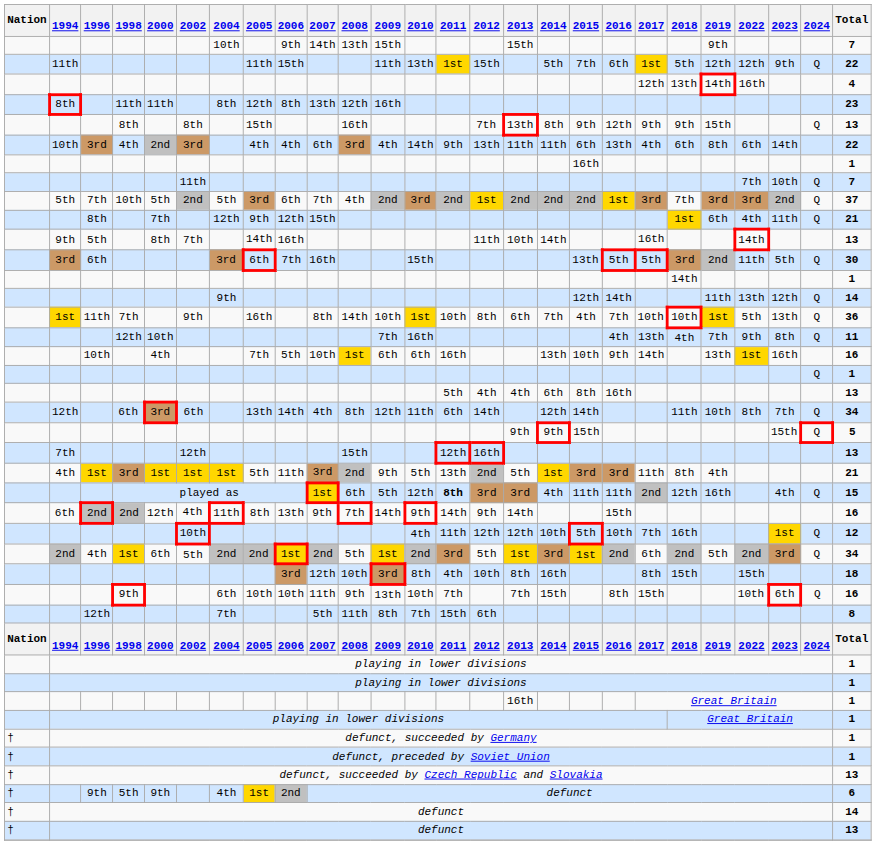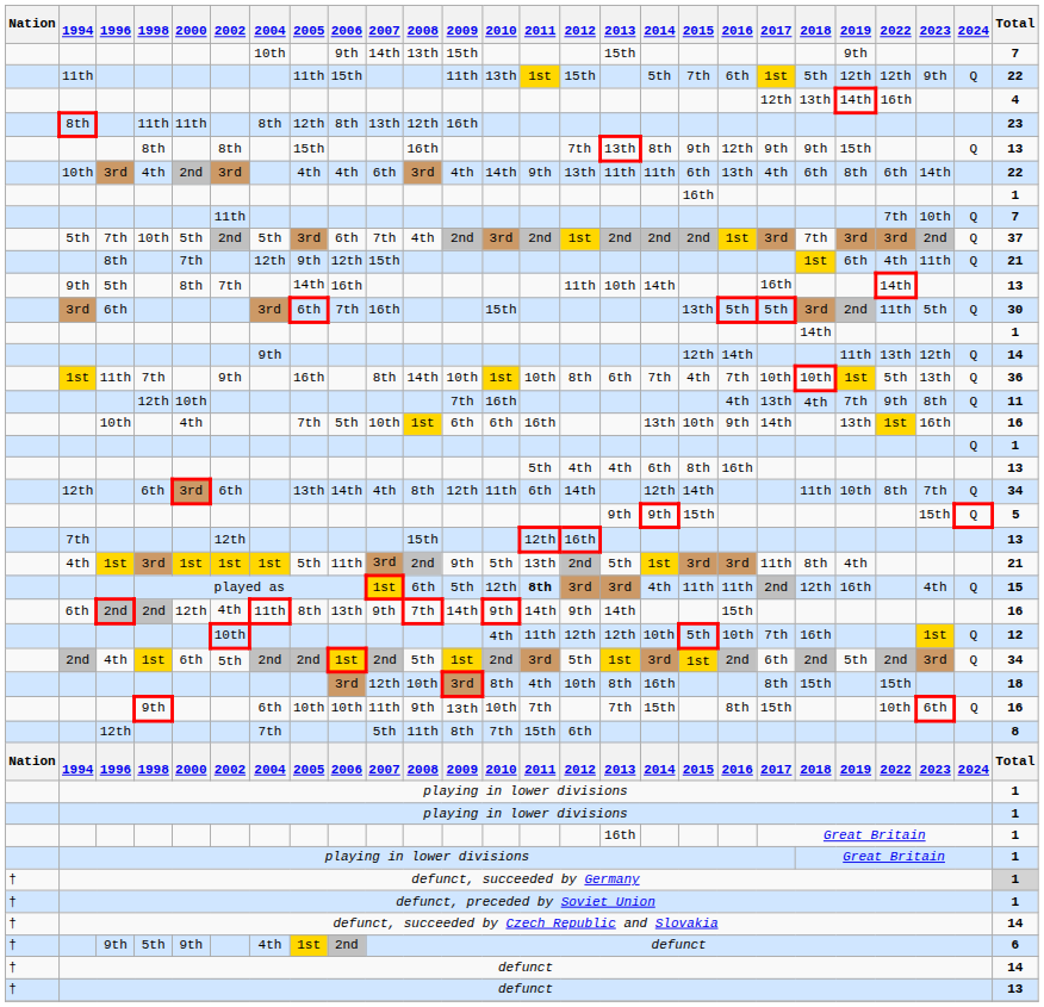 <table class="wikitable" style="text-align:center; font-size:90%">
 <tr>
 <th>Nation</th>
 <th><br><a href='#'>1994</a></th>
 <th><br><a href='#'>1996</a></th>
 <th><br><a href='#'>1998</a></th>
 <th><br><a href='#'>2000</a></th>
 <th><br><a href='#'>2002</a></th>
 <th><br><a href='#'>2004</a></th>
 <th><br><a href='#'>2005</a></th>
 <th><br><a href='#'>2006</a></th>
 <th><br><a href='#'>2007</a></th>
 <th><br><a href='#'>2008</a></th>
 <th><br><a href='#'>2009</a></th>
 <th><br><a href='#'>2010</a></th>
 <th><br><a href='#'>2011</a></th>
 <th><br><a href='#'>2012</a></th>
 <th><br><a href='#'>2013</a></th>
 <th><br><a href='#'>2014</a></th>
 <th><br><a href='#'>2015</a></th>
 <th><br><a href='#'>2016</a></th>
 <th><br><a href='#'>2017</a></th>
 <th><br><a href='#'>2018</a></th>
 <th><br><a href='#'>2019</a></th>
 <th><br><a href='#'>2022</a></th>
 <th><br><a href='#'>2023</a></th>
 <th><br><a href='#'>2024</a></th>
 <th>Total</th>
 </tr>
 <tr>
 <td align=left></td>
 <td></td>
 <td></td>
 <td></td>
 <td></td>
 <td></td>
 <td>10th</td>
 <td></td>
 <td>9th</td>
 <td>14th</td>
 <td>13th</td>
 <td>15th</td>
 <td></td>
 <td></td>
 <td></td>
 <td>15th</td>
 <td></td>
 <td></td>
 <td></td>
 <td></td>
 <td></td>
 <td>9th</td>
 <td></td>
 <td></td>
 <td></td>
 <td><strong>7</strong></td>
 </tr>
 <tr bgcolor="#D0E6FF">
 <td align=left></td>
 <td>11th</td>
 <td></td>
 <td></td>
 <td></td>
 <td></td>
 <td></td>
 <td>11th</td>
 <td>15th</td>
 <td></td>
 <td></td>
 <td>11th</td>
 <td>13th</td>
 <td bgcolor="gold">1st</td>
 <td>15th</td>
 <td></td>
 <td>5th</td>
 <td>7th</td>
 <td>6th</td>
 <td bgcolor="gold">1st</td>
 <td>5th</td>
 <td>12th</td>
 <td>12th</td>
 <td>9th</td>
 <td>Q</td>
 <td><strong>22</strong></td>
 </tr>
 <tr>
 <td align=left></td>
 <td></td>
 <td></td>
 <td></td>
 <td></td>
 <td></td>
 <td></td>
 <td></td>
 <td></td>
 <td></td>
 <td></td>
 <td></td>
 <td></td>
 <td></td>
 <td></td>
 <td></td>
 <td></td>
 <td></td>
 <td></td>
 <td>12th</td>
 <td>13th</td>
 <td style="border: 3px solid red">14th</td>
 <td>16th</td>
 <td></td>
 <td></td>
 <td><strong>4</strong></td>
 </tr>
 <tr bgcolor="#D0E6FF">
 <td align=left></td>
 <td style="border: 3px solid red">8th</td>
 <td></td>
 <td>11th</td>
 <td>11th</td>
 <td></td>
 <td>8th</td>
 <td>12th</td>
 <td>8th</td>
 <td>13th</td>
 <td>12th</td>
 <td>16th</td>
 <td></td>
 <td></td>
 <td></td>
 <td></td>
 <td></td>
 <td></td>
 <td></td>
 <td></td>
 <td></td>
 <td></td>
 <td></td>
 <td></td>
 <td></td>
 <td><strong>23</strong></td>
 </tr>
 <tr>
 <td align=left></td>
 <td></td>
 <td></td>
 <td>8th</td>
 <td></td>
 <td>8th</td>
 <td></td>
 <td>15th</td>
 <td></td>
 <td></td>
 <td>16th</td>
 <td></td>
 <td></td>
 <td></td>
 <td>7th</td>
 <td style="border: 3px solid red">13th</td>
 <td>8th</td>
 <td>9th</td>
 <td>12th</td>
 <td>9th</td>
 <td>9th</td>
 <td>15th</td>
 <td></td>
 <td></td>
 <td>Q</td>
 <td><strong>13</strong></td>
 </tr>
 <tr bgcolor="#D0E6FF">
 <td align=left></td>
 <td>10th</td>
 <td bgcolor="#cc9966">3rd</td>
 <td>4th</td>
 <td bgcolor="silver">2nd</td>
 <td bgcolor="#cc9966">3rd</td>
 <td></td>
 <td>4th</td>
 <td>4th</td>
 <td>6th</td>
 <td bgcolor="#cc9966">3rd</td>
 <td>4th</td>
 <td>14th</td>
 <td>9th</td>
 <td>13th</td>
 <td>11th</td>
 <td>11th</td>
 <td>6th</td>
 <td>13th</td>
 <td>4th</td>
 <td>6th</td>
 <td>8th</td>
 <td>6th</td>
 <td>14th</td>
 <td></td>
 <td><strong>22</strong></td>
 </tr>
 <tr>
 <td align=left></td>
 <td></td>
 <td></td>
 <td></td>
 <td></td>
 <td></td>
 <td></td>
 <td></td>
 <td></td>
 <td></td>
 <td></td>
 <td></td>
 <td></td>
 <td></td>
 <td></td>
 <td></td>
 <td></td>
 <td>16th</td>
 <td></td>
 <td></td>
 <td></td>
 <td></td>
 <td></td>
 <td></td>
 <td></td>
 <td><strong>1</strong></td>
 </tr>
 <tr bgcolor="#D0E6FF">
 <td align=left></td>
 <td></td>
 <td></td>
 <td></td>
 <td></td>
 <td>11th</td>
 <td></td>
 <td></td>
 <td></td>
 <td></td>
 <td></td>
 <td></td>
 <td></td>
 <td></td>
 <td></td>
 <td></td>
 <td></td>
 <td></td>
 <td></td>
 <td></td>
 <td></td>
 <td></td>
 <td>7th</td>
 <td>10th</td>
 <td>Q</td>
 <td><strong>7</strong></td>
 </tr>
 <tr>
 <td align=left></td>
 <td>5th</td>
 <td>7th</td>
 <td>10th</td>
 <td>5th</td>
 <td bgcolor="silver">2nd</td>
 <td>5th</td>
 <td bgcolor="#cc9966">3rd</td>
 <td>6th</td>
 <td>7th</td>
 <td>4th</td>
 <td bgcolor="silver">2nd</td>
 <td bgcolor="#cc9966">3rd</td>
 <td bgcolor="silver">2nd</td>
 <td bgcolor="gold">1st</td>
 <td bgcolor="silver">2nd</td>
 <td bgcolor="silver">2nd</td>
 <td bgcolor="silver">2nd</td>
 <td bgcolor="gold">1st</td>
 <td bgcolor="#cc9966">3rd</td>
 <td>7th</td>
 <td bgcolor="#cc9966">3rd</td>
 <td bgcolor="#cc9966">3rd</td>
 <td bgcolor="silver">2nd</td>
 <td>Q</td>
 <td><strong>37</strong></td>
 </tr>
 <tr bgcolor="#D0E6FF">
 <td align=left></td>
 <td></td>
 <td>8th</td>
 <td></td>
 <td>7th</td>
 <td></td>
 <td>12th</td>
 <td>9th</td>
 <td>12th</td>
 <td>15th</td>
 <td></td>
 <td></td>
 <td></td>
 <td></td>
 <td></td>
 <td></td>
 <td></td>
 <td></td>
 <td></td>
 <td></td>
 <td bgcolor="gold">1st</td>
 <td>6th</td>
 <td>4th</td>
 <td>11th</td>
 <td>Q</td>
 <td><strong>21</strong></td>
 </tr>
 <tr>
 <td align=left></td>
 <td>9th</td>
 <td>5th</td>
 <td></td>
 <td>8th</td>
 <td>7th</td>
 <td></td>
 <td>14th</td>
 <td>16th</td>
 <td></td>
 <td></td>
 <td></td>
 <td></td>
 <td></td>
 <td>11th</td>
 <td>10th</td>
 <td>14th</td>
 <td></td>
 <td></td>
 <td>16th</td>
 <td></td>
 <td></td>
 <td style="border: 3px solid red">14th</td>
 <td></td>
 <td></td>
 <td><strong>13</strong></td>
 </tr>
 <tr bgcolor="#D0E6FF">
 <td align=left></td>
 <td bgcolor="#cc9966">3rd</td>
 <td>6th</td>
 <td></td>
 <td></td>
 <td></td>
 <td bgcolor="#cc9966">3rd</td>
 <td style="border: 3px solid red">6th</td>
 <td>7th</td>
 <td>16th</td>
 <td></td>
 <td></td>
 <td>15th</td>
 <td></td>
 <td></td>
 <td></td>
 <td></td>
 <td>13th</td>
 <td style="border: 3px solid red">5th</td>
 <td style="border: 3px solid red">5th</td>
 <td bgcolor="#cc9966">3rd</td>
 <td bgcolor="silver">2nd</td>
 <td>11th</td>
 <td>5th</td>
 <td>Q</td>
 <td><strong>30</strong></td>
 </tr>
 <tr>
 <td align=left></td>
 <td></td>
 <td></td>
 <td></td>
 <td></td>
 <td></td>
 <td></td>
 <td></td>
 <td></td>
 <td></td>
 <td></td>
 <td></td>
 <td></td>
 <td></td>
 <td></td>
 <td></td>
 <td></td>
 <td></td>
 <td></td>
 <td></td>
 <td>14th</td>
 <td></td>
 <td></td>
 <td></td>
 <td></td>
 <td><strong>1</strong></td>
 </tr>
 <tr bgcolor="#D0E6FF">
 <td align=left></td>
 <td></td>
 <td></td>
 <td></td>
 <td></td>
 <td></td>
 <td>9th</td>
 <td></td>
 <td></td>
 <td></td>
 <td></td>
 <td></td>
 <td></td>
 <td></td>
 <td></td>
 <td></td>
 <td></td>
 <td>12th</td>
 <td>14th</td>
 <td></td>
 <td></td>
 <td>11th</td>
 <td>13th</td>
 <td>12th</td>
 <td>Q</td>
 <td><strong>14</strong></td>
 </tr>
 <tr>
 <td align=left></td>
 <td bgcolor="gold">1st</td>
 <td>11th</td>
 <td>7th</td>
 <td></td>
 <td>9th</td>
 <td></td>
 <td>16th</td>
 <td></td>
 <td>8th</td>
 <td>14th</td>
 <td>10th</td>
 <td bgcolor="gold">1st</td>
 <td>10th</td>
 <td>8th</td>
 <td>6th</td>
 <td>7th</td>
 <td>4th</td>
 <td>7th</td>
 <td>10th</td>
 <td style="border: 3px solid red">10th</td>
 <td bgcolor=gold>1st</td>
 <td>5th</td>
 <td>13th</td>
 <td>Q</td>
 <td><strong>36</strong></td>
 </tr>
 <tr bgcolor="#D0E6FF">
 <td align=left></td>
 <td></td>
 <td></td>
 <td>12th</td>
 <td>10th</td>
 <td></td>
 <td></td>
 <td></td>
 <td></td>
 <td></td>
 <td></td>
 <td>7th</td>
 <td>16th</td>
 <td></td>
 <td></td>
 <td></td>
 <td></td>
 <td></td>
 <td>4th</td>
 <td>13th</td>
 <td>4th</td>
 <td>7th</td>
 <td>9th</td>
 <td>8th</td>
 <td>Q</td>
 <td><strong>11</strong></td>
 </tr>
 <tr>
 <td align=left></td>
 <td></td>
 <td>10th</td>
 <td></td>
 <td>4th</td>
 <td></td>
 <td></td>
 <td>7th</td>
 <td>5th</td>
 <td>10th</td>
 <td bgcolor="gold">1st</td>
 <td>6th</td>
 <td>6th</td>
 <td>16th</td>
 <td></td>
 <td></td>
 <td>13th</td>
 <td>10th</td>
 <td>9th</td>
 <td>14th</td>
 <td></td>
 <td>13th</td>
 <td bgcolor="gold">1st</td>
 <td>16th</td>
 <td></td>
 <td><strong>16</strong></td>
 </tr>
 <tr bgcolor="#D0E6FF">
 <td align=left></td>
 <td></td>
 <td></td>
 <td></td>
 <td></td>
 <td></td>
 <td></td>
 <td></td>
 <td></td>
 <td></td>
 <td></td>
 <td></td>
 <td></td>
 <td></td>
 <td></td>
 <td></td>
 <td></td>
 <td></td>
 <td></td>
 <td></td>
 <td></td>
 <td></td>
 <td></td>
 <td></td>
 <td>Q</td>
 <td><strong>1</strong></td>
 </tr>
 <tr>
 <td align="left"></td>
 <td></td>
 <td></td>
 <td></td>
 <td></td>
 <td></td>
 <td></td>
 <td></td>
 <td></td>
 <td></td>
 <td></td>
 <td></td>
 <td></td>
 <td>5th</td>
 <td>4th</td>
 <td>4th</td>
 <td>6th</td>
 <td>8th</td>
 <td>16th</td>
 <td></td>
 <td></td>
 <td></td>
 <td></td>
 <td></td>
 <td></td>
 <td><strong>13</strong></td>
 </tr>
 <tr bgcolor="#D0E6FF">
 <td align="left"></td>
 <td>12th</td>
 <td></td>
 <td>6th</td>
 <td style="border: 3px solid red" bgcolor="#cc9966">3rd</td>
 <td>6th</td>
 <td></td>
 <td>13th</td>
 <td>14th</td>
 <td>4th</td>
 <td>8th</td>
 <td>12th</td>
 <td>11th</td>
 <td>6th</td>
 <td>14th</td>
 <td></td>
 <td>12th</td>
 <td>14th</td>
 <td></td>
 <td></td>
 <td>11th</td>
 <td>10th</td>
 <td>8th</td>
 <td>7th</td>
 <td>Q</td>
 <td><strong>34</strong></td>
 </tr>
 <tr>
 <td align="left"></td>
 <td></td>
 <td></td>
 <td></td>
 <td></td>
 <td></td>
 <td></td>
 <td></td>
 <td></td>
 <td></td>
 <td></td>
 <td></td>
 <td></td>
 <td></td>
 <td></td>
 <td>9th</td>
 <td style="border: 3px solid red">9th</td>
 <td>15th</td>
 <td></td>
 <td></td>
 <td></td>
 <td></td>
 <td></td>
 <td>15th</td>
 <td style="border: 3px solid red">Q</td>
 <td><strong>5</strong></td>
 </tr>
 <tr bgcolor="#D0E6FF">
 <td align="left"></td>
 <td>7th</td>
 <td></td>
 <td></td>
 <td></td>
 <td>12th</td>
 <td></td>
 <td></td>
 <td></td>
 <td></td>
 <td>15th</td>
 <td></td>
 <td></td>
 <td style="border: 3px solid red">12th</td>
 <td style="border: 3px solid red">16th</td>
 <td></td>
 <td></td>
 <td></td>
 <td></td>
 <td></td>
 <td></td>
 <td></td>
 <td></td>
 <td></td>
 <td></td>
 <td><strong>13</strong></td>
 </tr>
 <tr>
 <td align="left"></td>
 <td>4th</td>
 <td bgcolor="gold">1st</td>
 <td bgcolor="#cc9966">3rd</td>
 <td bgcolor="gold">1st</td>
 <td bgcolor="gold">1st</td>
 <td bgcolor="gold">1st</td>
 <td>5th</td>
 <td>11th</td>
 <td bgcolor="#cc9966">3rd</td>
 <td bgcolor="silver">2nd</td>
 <td>9th</td>
 <td>5th</td>
 <td>13th</td>
 <td bgcolor="silver">2nd</td>
 <td>5th</td>
 <td bgcolor="gold">1st</td>
 <td bgcolor="#cc9966">3rd</td>
 <td bgcolor="#cc9966">3rd</td>
 <td>11th</td>
 <td>8th</td>
 <td>4th</td>
 <td></td>
 <td></td>
 <td></td>
 <td><strong>21</strong></td>
 </tr>
 <tr bgcolor="#D0E6FF">
 <td align="left"></td>
 <td></td>
 <td></td>
 <td colspan="6">played as </td>
 <td style="border: 3px solid red" bgcolor="gold">1st</td>
 <td>6th</td>
 <td>5th</td>
 <td>12th</td>
 <td><strong>8th</strong></td>
 <td bgcolor="#cc9966">3rd</td>
 <td bgcolor="#cc9966">3rd</td>
 <td>4th</td>
 <td>11th</td>
 <td>11th</td>
 <td bgcolor="silver">2nd</td>
 <td>12th</td>
 <td>16th</td>
 <td></td>
 <td>4th</td>
 <td>Q</td>
 <td><strong>15</strong></td>
 </tr>
 <tr>
 <td align="left"></td>
 <td>6th</td>
 <td style="border: 3px solid red" bgcolor="silver">2nd</td>
 <td bgcolor="silver">2nd</td>
 <td>12th</td>
 <td>4th</td>
 <td style="border: 3px solid red">11th</td>
 <td>8th</td>
 <td>13th</td>
 <td>9th</td>
 <td style="border: 3px solid red">7th</td>
 <td>14th</td>
 <td style="border: 3px solid red">9th</td>
 <td>14th</td>
 <td>9th</td>
 <td>14th</td>
 <td></td>
 <td></td>
 <td>15th</td>
 <td></td>
 <td></td>
 <td></td>
 <td></td>
 <td></td>
 <td></td>
 <td><strong>16</strong></td>
 </tr>
 <tr bgcolor="#D0E6FF">
 <td align="left"></td>
 <td></td>
 <td></td>
 <td></td>
 <td></td>
 <td style="border: 3px solid red">10th</td>
 <td></td>
 <td></td>
 <td></td>
 <td></td>
 <td></td>
 <td></td>
 <td>4th</td>
 <td>11th</td>
 <td>12th</td>
 <td>12th</td>
 <td>10th</td>
 <td style="border: 3px solid red">5th</td>
 <td>10th</td>
 <td>7th</td>
 <td>16th</td>
 <td></td>
 <td></td>
 <td bgcolor="gold">1st</td>
 <td>Q</td>
 <td><strong>12</strong></td>
 </tr>
 <tr>
 <td align="left"></td>
 <td bgcolor="silver">2nd</td>
 <td>4th</td>
 <td bgcolor="gold">1st</td>
 <td>6th</td>
 <td>5th</td>
 <td bgcolor="silver">2nd</td>
 <td bgcolor="silver">2nd</td>
 <td style="border: 3px solid red" bgcolor="gold">1st</td>
 <td bgcolor="silver">2nd</td>
 <td>5th</td>
 <td bgcolor="gold">1st</td>
 <td bgcolor="silver">2nd</td>
 <td bgcolor="#cc9966">3rd</td>
 <td>5th</td>
 <td bgcolor="gold">1st</td>
 <td bgcolor="#cc9966">3rd</td>
 <td bgcolor="gold">1st</td>
 <td bgcolor="silver">2nd</td>
 <td>6th</td>
 <td bgcolor="silver">2nd</td>
 <td>5th</td>
 <td bgcolor="silver">2nd</td>
 <td bgcolor="#cc9966">3rd</td>
 <td>Q</td>
 <td><strong>34</strong></td>
 </tr>
 <tr bgcolor="#D0E6FF">
 <td align="left"></td>
 <td></td>
 <td></td>
 <td></td>
 <td></td>
 <td></td>
 <td></td>
 <td></td>
 <td bgcolor="#cc9966">3rd</td>
 <td>12th</td>
 <td>10th</td>
 <td style="border: 3px solid red" bgcolor="#cc9966">3rd</td>
 <td>8th</td>
 <td>4th</td>
 <td>10th</td>
 <td>8th</td>
 <td>16th</td>
 <td></td>
 <td></td>
 <td>8th</td>
 <td>15th</td>
 <td></td>
 <td>15th</td>
 <td></td>
 <td></td>
 <td><strong>18</strong></td>
 </tr>
 <tr>
 <td align="left"></td>
 <td></td>
 <td></td>
 <td style="border: 3px solid red">9th</td>
 <td></td>
 <td></td>
 <td>6th</td>
 <td>10th</td>
 <td>10th</td>
 <td>11th</td>
 <td>9th</td>
 <td>13th</td>
 <td>10th</td>
 <td>7th</td>
 <td></td>
 <td>7th</td>
 <td>15th</td>
 <td></td>
 <td>8th</td>
 <td>15th</td>
 <td></td>
 <td></td>
 <td>10th</td>
 <td style="border: 3px solid red">6th</td>
 <td>Q</td>
 <td><strong>16</strong></td>
 </tr>
 <tr bgcolor="#D0E6FF">
 <td align="left"></td>
 <td></td>
 <td>12th</td>
 <td></td>
 <td></td>
 <td></td>
 <td>7th</td>
 <td></td>
 <td></td>
 <td>5th</td>
 <td>11th</td>
 <td>8th</td>
 <td>7th</td>
 <td>15th</td>
 <td>6th</td>
 <td></td>
 <td></td>
 <td></td>
 <td></td>
 <td></td>
 <td></td>
 <td></td>
 <td></td>
 <td></td>
 <td></td>
 <td><strong>8</strong></td>
 </tr>
 <tr>
 <th>Nation</th>
 <th><br><a href='#'>1994</a></th>
 <th><br><a href='#'>1996</a></th>
 <th><br><a href='#'>1998</a></th>
 <th><br><a href='#'>2000</a></th>
 <th><br><a href='#'>2002</a></th>
 <th><br><a href='#'>2004</a></th>
 <th><br><a href='#'>2005</a></th>
 <th><br><a href='#'>2006</a></th>
 <th><br><a href='#'>2007</a></th>
 <th><br><a href='#'>2008</a></th>
 <th><br><a href='#'>2009</a></th>
 <th><br><a href='#'>2010</a></th>
 <th><br><a href='#'>2011</a></th>
 <th><br><a href='#'>2012</a></th>
 <th><br><a href='#'>2013</a></th>
 <th><br><a href='#'>2014</a></th>
 <th><br><a href='#'>2015</a></th>
 <th><br><a href='#'>2016</a></th>
 <th><br><a href='#'>2017</a></th>
 <th><br><a href='#'>2018</a></th>
 <th><br><a href='#'>2019</a></th>
 <th><br><a href='#'>2022</a></th>
 <th><br><a href='#'>2023</a></th>
 <th><br><a href='#'>2024</a></th>
 <th>Total</th>
 </tr>
 <tr>
 <td align="left"></td>
 <td colspan="24"><em>playing in lower divisions</em></td>
 <td><strong>1</strong></td>
 </tr>
 <tr bgcolor="#D0E6FF">
 <td align="left"></td>
 <td colspan="24"><em>playing in lower divisions</em></td>
 <td><strong>1</strong></td>
 </tr>
 <tr>
 <td align="left"><em></em></td>
 <td></td>
 <td></td>
 <td></td>
 <td></td>
 <td></td>
 <td></td>
 <td></td>
 <td></td>
 <td></td>
 <td></td>
 <td></td>
 <td></td>
 <td></td>
 <td></td>
 <td>16th</td>
 <td></td>
 <td></td>
 <td></td>
 <td colspan="6"> <em><a href='#'>Great Britain</a></em></td>
 <td><strong>1</strong></td>
 </tr>
 <tr bgcolor="#D0E6FF">
 <td align="left"><em></em></td>
 <td colspan="19"><em>playing in lower divisions</em></td>
 <td colspan="5"> <em><a href='#'>Great Britain</a></em></td>
 <td><strong>1</strong></td>
 </tr>
 <tr>
 <td align="left"><em></em>  †</td>
 <td colspan="24"><em>defunct, succeeded by <a href='#'>Germany</a></em></td>
-<td><strong>1</strong></td>
+<td style="background: lightgrey;"><strong>1</strong></td>
 </tr>
 <tr bgcolor="#D0E6FF">
 <td align="left"><em></em>  †</td>
 <td colspan="24"><em>defunct, preceded by <a href='#'>Soviet Union</a></em></td>
 <td><strong>1</strong></td>
 </tr>
 <tr>
 <td align="left"><em></em>  †</td>
 <td colspan="24"><em>defunct, succeeded by <a href='#'>Czech Republic</a> and <a href='#'>Slovakia</a></em></td>
-<td><strong>13</strong></td>
+<td><strong>14</strong></td>
 </tr>
 <tr bgcolor="#D0E6FF">
 <td align="left"><em></em>  †</td>
 <td></td>
 <td>9th</td>
 <td>5th</td>
 <td>9th</td>
 <td></td>
 <td>4th</td>
 <td bgcolor="gold">1st</td>
 <td bgcolor="silver">2nd</td>
 <td colspan="16"><em>defunct</em></td>
 <td><strong>6</strong></td>
 </tr>
 <tr>
 <td align="left"><em></em>  †</td>
 <td colspan="24"><em>defunct</em></td>
 <td><strong>14</strong></td>
 </tr>
 <tr bgcolor="#D0E6FF">
 <td align="left"><em></em>  †</td>
 <td colspan="24"><em>defunct</em></td>
 <td><strong>13</strong></td>
 </tr>
 <tr>
 </tr>
 </table>
